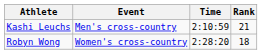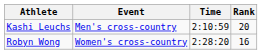 <table class=wikitable style="font-size:90%">
 <tr>
 <th>Athlete</th>
 <th>Event</th>
 <th>Time</th>
 <th>Rank</th>
 </tr>
 <tr align=center>
 <td align=left><a href='#'>Kashi Leuchs</a></td>
 <td align=left><a href='#'>Men's cross-country</a></td>
 <td>2:10:59</td>
-<td>21</td>
+<td>20</td>
 </tr>
 <tr align=center>
 <td align=left><a href='#'>Robyn Wong</a></td>
 <td align=left><a href='#'>Women's cross-country</a></td>
 <td>2:28:20</td>
-<td>18</td>
+<td>16</td>
 </tr>
 </table>
